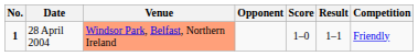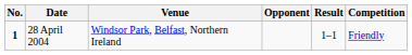 <table class="wikitable sortable">
 <tr>
 <th scope="col">No.</th>
 <th scope="col">Date</th>
 <th scope="col">Venue</th>
 <th scope="col">Opponent</th>
-<th scope="col">Score</th>
 <th scope="col">Result</th>
 <th scope="col">Competition</th>
 </tr>
 <tr>
 <td align="center"><strong>1</strong></td>
 <td>28 April 2004</td>
-<td style="background: lightsalmon;"><a href='#'>Windsor Park</a>, <a href='#'>Belfast</a>, Northern Ireland</td>
+<td><a href='#'>Windsor Park</a>, <a href='#'>Belfast</a>, Northern Ireland</td>
 <td></td>
-<td align="center">1–0</td>
 <td align="center">1–1</td>
 <td><a href='#'>Friendly</a></td>
 </tr>
 </table>
